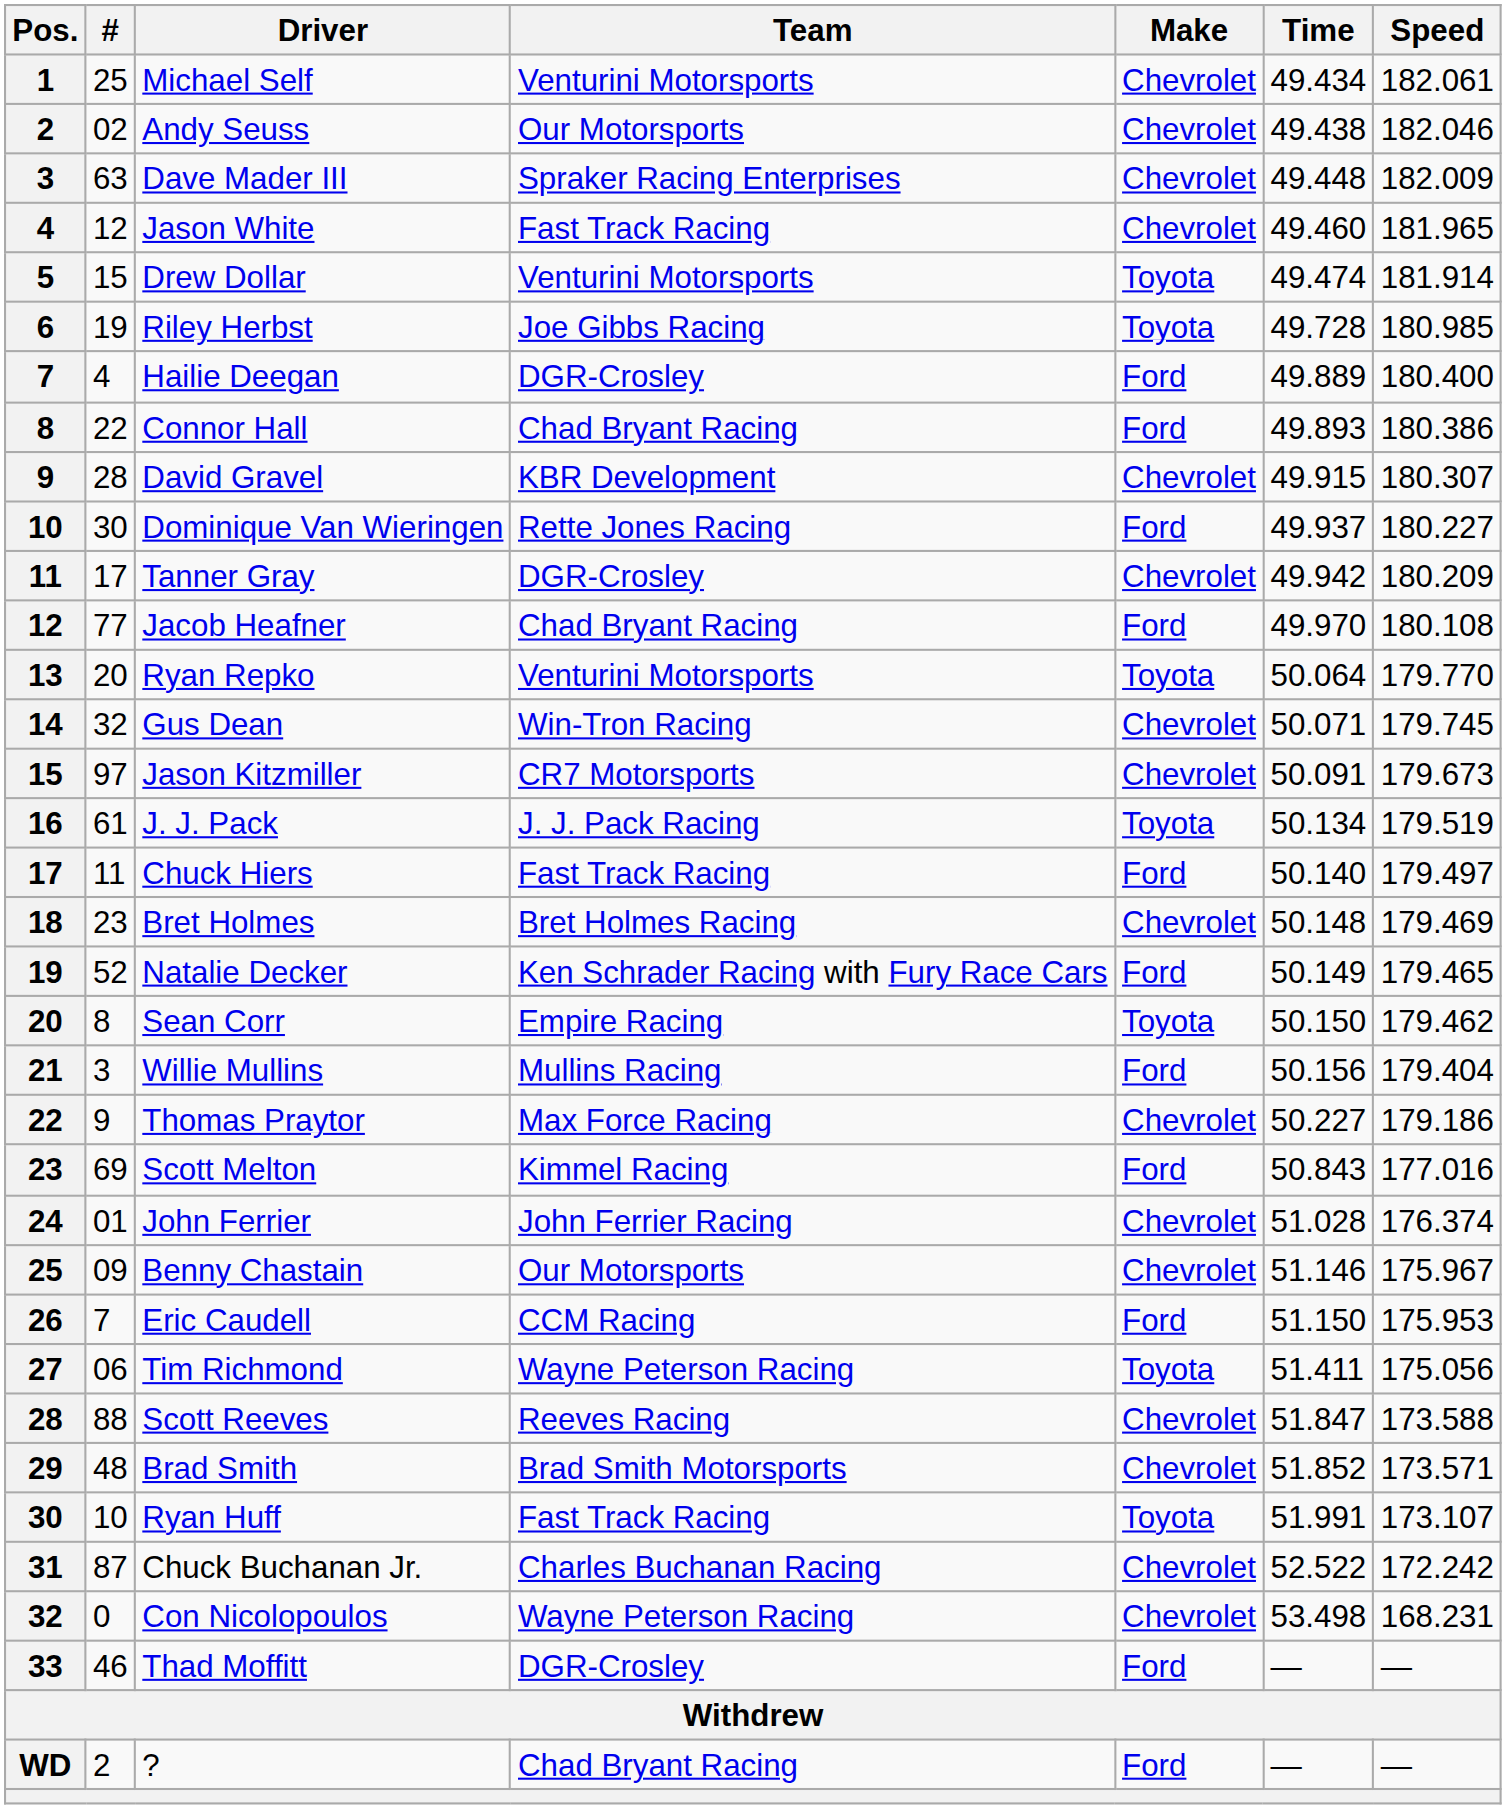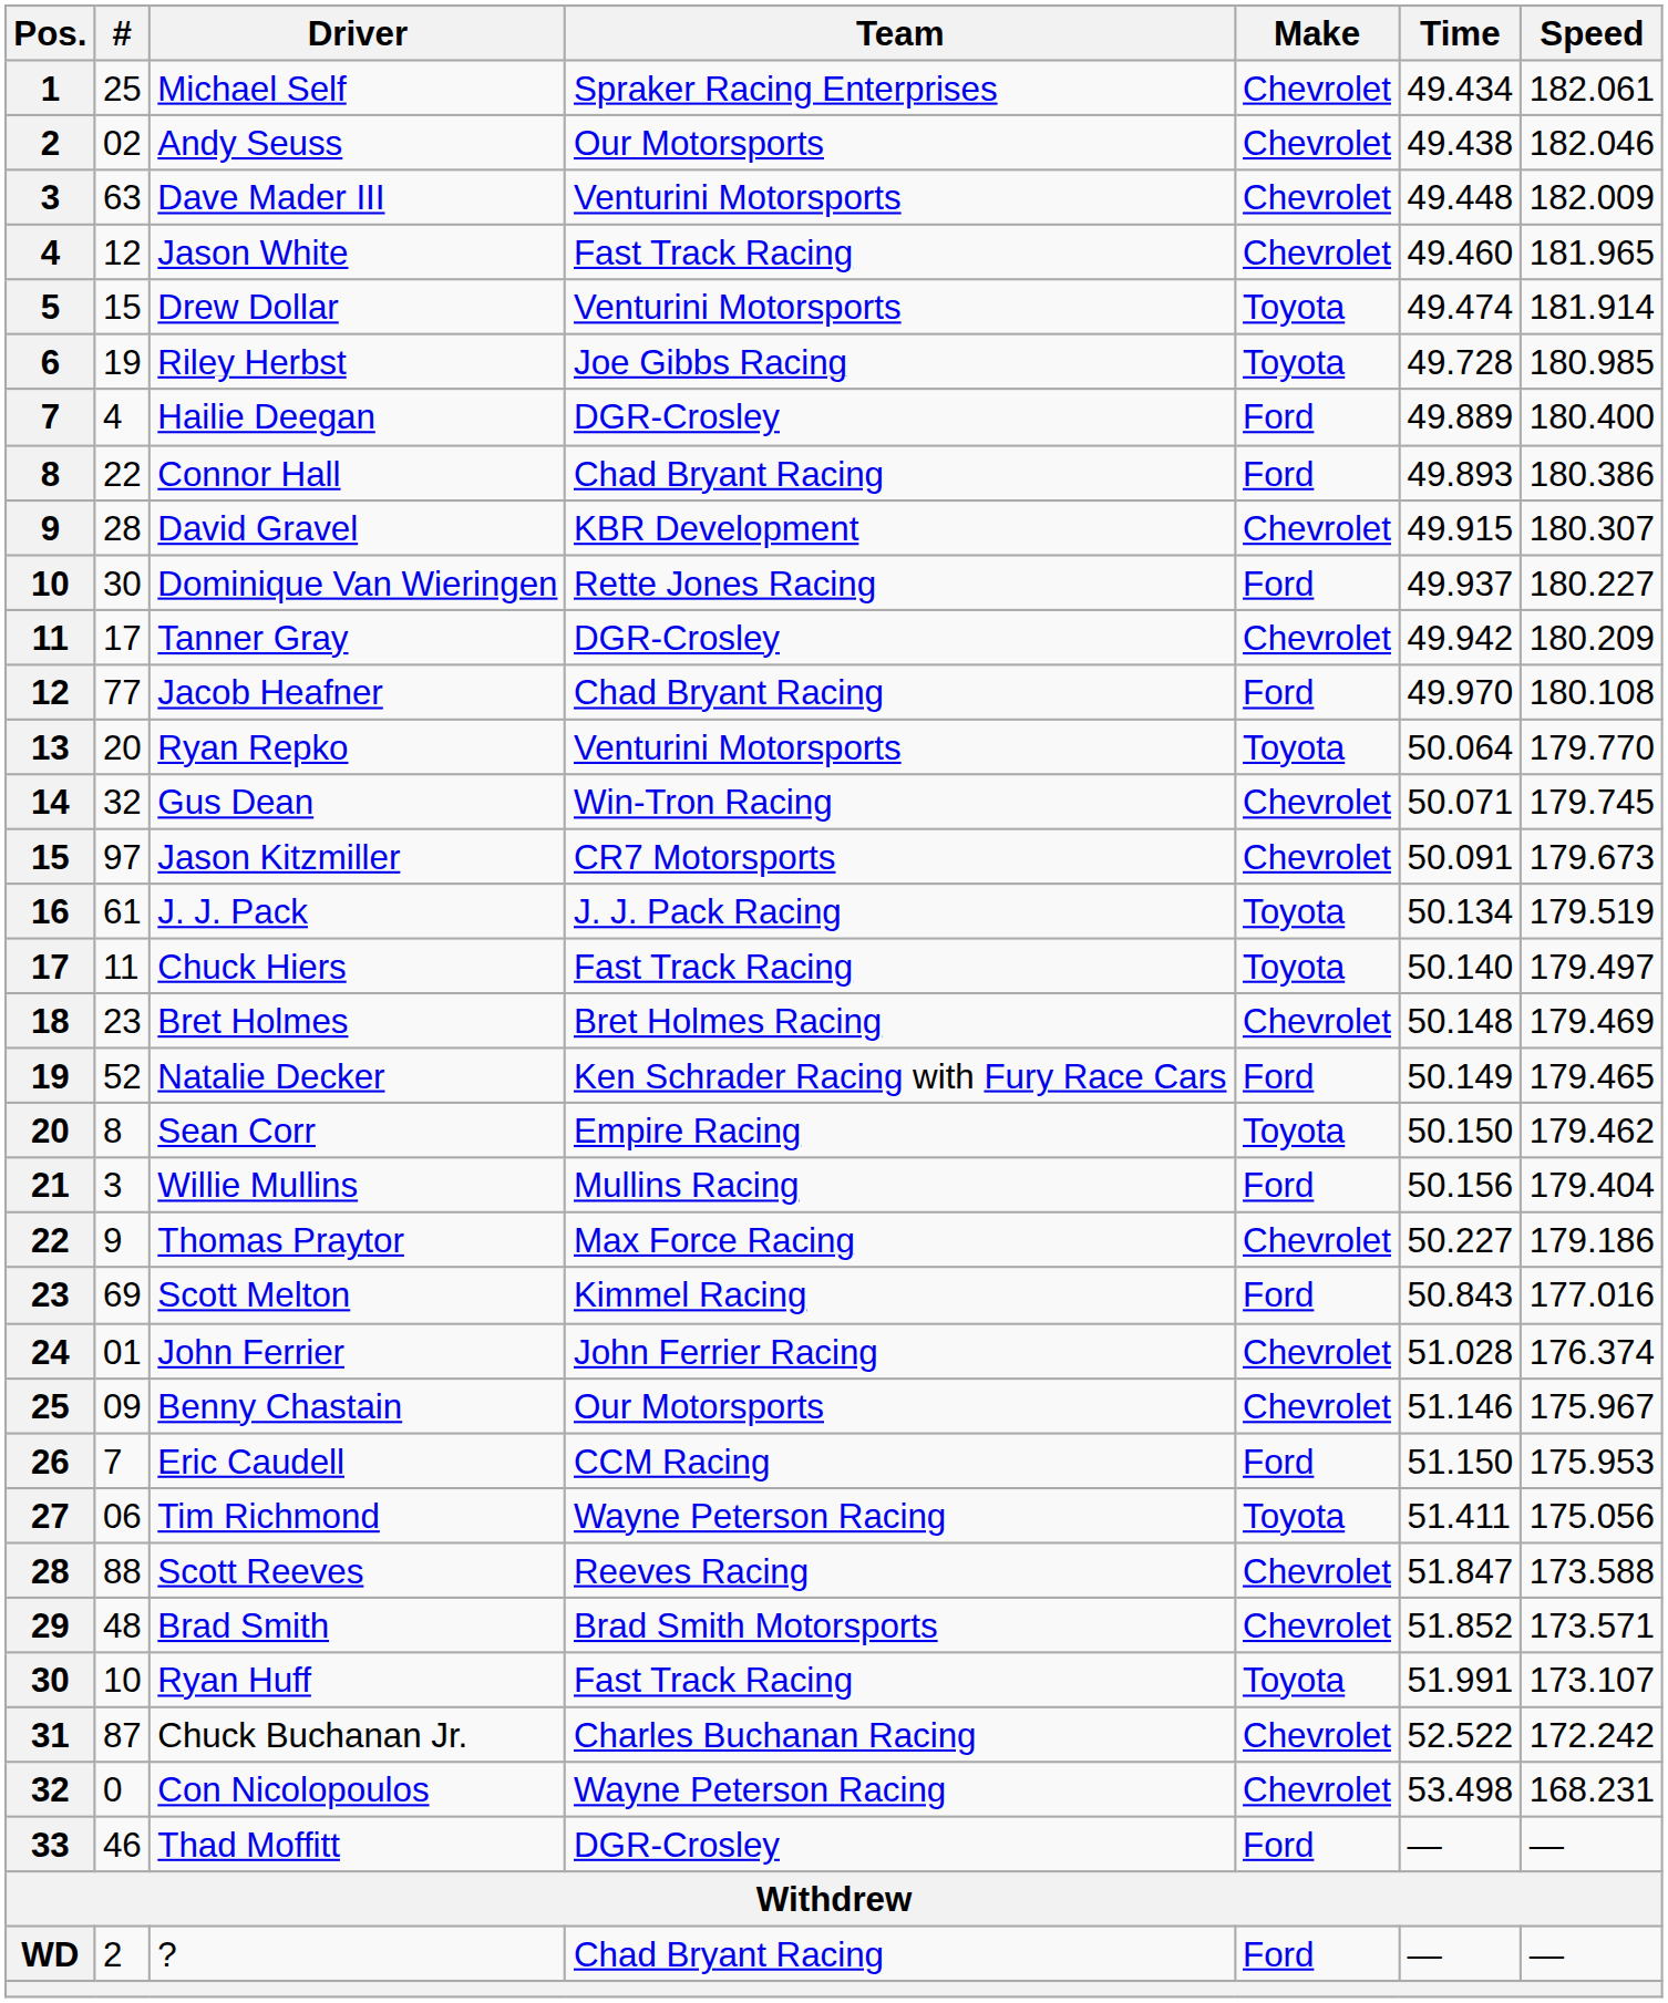 <table class="wikitable" style="font-size:95%">
 <tr>
 <th>Pos.</th>
 <th>#</th>
 <th>Driver</th>
 <th>Team</th>
 <th>Make</th>
 <th>Time</th>
 <th>Speed</th>
 </tr>
 <tr>
 <th>1</th>
 <td>25</td>
 <td><a href='#'>Michael Self</a></td>
-<td><a href='#'>Venturini Motorsports</a></td>
+<td><a href='#'>Spraker Racing Enterprises</a></td>
 <td><a href='#'>Chevrolet</a></td>
 <td>49.434</td>
 <td>182.061</td>
 </tr>
 <tr>
 <th>2</th>
 <td>02</td>
 <td><a href='#'>Andy Seuss</a></td>
 <td><a href='#'>Our Motorsports</a></td>
 <td><a href='#'>Chevrolet</a></td>
 <td>49.438</td>
 <td>182.046</td>
 </tr>
 <tr>
 <th>3</th>
 <td>63</td>
 <td><a href='#'>Dave Mader III</a></td>
-<td><a href='#'>Spraker Racing Enterprises</a></td>
+<td><a href='#'>Venturini Motorsports</a></td>
 <td><a href='#'>Chevrolet</a></td>
 <td>49.448</td>
 <td>182.009</td>
 </tr>
 <tr>
 <th>4</th>
 <td>12</td>
 <td><a href='#'>Jason White</a></td>
 <td><a href='#'>Fast Track Racing</a></td>
 <td><a href='#'>Chevrolet</a></td>
 <td>49.460</td>
 <td>181.965</td>
 </tr>
 <tr>
 <th>5</th>
 <td>15</td>
 <td><a href='#'>Drew Dollar</a></td>
 <td><a href='#'>Venturini Motorsports</a></td>
 <td><a href='#'>Toyota</a></td>
 <td>49.474</td>
 <td>181.914</td>
 </tr>
 <tr>
 <th>6</th>
 <td>19</td>
 <td><a href='#'>Riley Herbst</a></td>
 <td><a href='#'>Joe Gibbs Racing</a></td>
 <td><a href='#'>Toyota</a></td>
 <td>49.728</td>
 <td>180.985</td>
 </tr>
 <tr>
 <th>7</th>
 <td>4</td>
 <td><a href='#'>Hailie Deegan</a></td>
 <td><a href='#'>DGR-Crosley</a></td>
 <td><a href='#'>Ford</a></td>
 <td>49.889</td>
 <td>180.400</td>
 </tr>
 <tr>
 <th>8</th>
 <td>22</td>
 <td><a href='#'>Connor Hall</a></td>
 <td><a href='#'>Chad Bryant Racing</a></td>
 <td><a href='#'>Ford</a></td>
 <td>49.893</td>
 <td>180.386</td>
 </tr>
 <tr>
 <th>9</th>
 <td>28</td>
 <td><a href='#'>David Gravel</a></td>
 <td><a href='#'>KBR Development</a></td>
 <td><a href='#'>Chevrolet</a></td>
 <td>49.915</td>
 <td>180.307</td>
 </tr>
 <tr>
 <th>10</th>
 <td>30</td>
 <td><a href='#'>Dominique Van Wieringen</a></td>
 <td><a href='#'>Rette Jones Racing</a></td>
 <td><a href='#'>Ford</a></td>
 <td>49.937</td>
 <td>180.227</td>
 </tr>
 <tr>
 <th>11</th>
 <td>17</td>
 <td><a href='#'>Tanner Gray</a></td>
 <td><a href='#'>DGR-Crosley</a></td>
 <td><a href='#'>Chevrolet</a></td>
 <td>49.942</td>
 <td>180.209</td>
 </tr>
 <tr>
 <th>12</th>
 <td>77</td>
 <td><a href='#'>Jacob Heafner</a></td>
 <td><a href='#'>Chad Bryant Racing</a></td>
 <td><a href='#'>Ford</a></td>
 <td>49.970</td>
 <td>180.108</td>
 </tr>
 <tr>
 <th>13</th>
 <td>20</td>
 <td><a href='#'>Ryan Repko</a></td>
 <td><a href='#'>Venturini Motorsports</a></td>
 <td><a href='#'>Toyota</a></td>
 <td>50.064</td>
 <td>179.770</td>
 </tr>
 <tr>
 <th>14</th>
 <td>32</td>
 <td><a href='#'>Gus Dean</a></td>
 <td><a href='#'>Win-Tron Racing</a></td>
 <td><a href='#'>Chevrolet</a></td>
 <td>50.071</td>
 <td>179.745</td>
 </tr>
 <tr>
 <th>15</th>
 <td>97</td>
 <td><a href='#'>Jason Kitzmiller</a></td>
 <td><a href='#'>CR7 Motorsports</a></td>
 <td><a href='#'>Chevrolet</a></td>
 <td>50.091</td>
 <td>179.673</td>
 </tr>
 <tr>
 <th>16</th>
 <td>61</td>
 <td><a href='#'>J. J. Pack</a></td>
 <td><a href='#'>J. J. Pack Racing</a></td>
 <td><a href='#'>Toyota</a></td>
 <td>50.134</td>
 <td>179.519</td>
 </tr>
 <tr>
 <th>17</th>
 <td>11</td>
 <td><a href='#'>Chuck Hiers</a></td>
 <td><a href='#'>Fast Track Racing</a></td>
-<td><a href='#'>Ford</a></td>
+<td><a href='#'>Toyota</a></td>
 <td>50.140</td>
 <td>179.497</td>
 </tr>
 <tr>
 <th>18</th>
 <td>23</td>
 <td><a href='#'>Bret Holmes</a></td>
 <td><a href='#'>Bret Holmes Racing</a></td>
 <td><a href='#'>Chevrolet</a></td>
 <td>50.148</td>
 <td>179.469</td>
 </tr>
 <tr>
 <th>19</th>
 <td>52</td>
 <td><a href='#'>Natalie Decker</a></td>
 <td><a href='#'>Ken Schrader Racing</a> with <a href='#'>Fury Race Cars</a></td>
 <td><a href='#'>Ford</a></td>
 <td>50.149</td>
 <td>179.465</td>
 </tr>
 <tr>
 <th>20</th>
 <td>8</td>
 <td><a href='#'>Sean Corr</a></td>
 <td><a href='#'>Empire Racing</a></td>
 <td><a href='#'>Toyota</a></td>
 <td>50.150</td>
 <td>179.462</td>
 </tr>
 <tr>
 <th>21</th>
 <td>3</td>
 <td><a href='#'>Willie Mullins</a></td>
 <td><a href='#'>Mullins Racing</a></td>
 <td><a href='#'>Ford</a></td>
 <td>50.156</td>
 <td>179.404</td>
 </tr>
 <tr>
 <th>22</th>
 <td>9</td>
 <td><a href='#'>Thomas Praytor</a></td>
 <td><a href='#'>Max Force Racing</a></td>
 <td><a href='#'>Chevrolet</a></td>
 <td>50.227</td>
 <td>179.186</td>
 </tr>
 <tr>
 <th>23</th>
 <td>69</td>
 <td><a href='#'>Scott Melton</a></td>
 <td><a href='#'>Kimmel Racing</a></td>
 <td><a href='#'>Ford</a></td>
 <td>50.843</td>
 <td>177.016</td>
 </tr>
 <tr>
 <th>24</th>
 <td>01</td>
 <td><a href='#'>John Ferrier</a></td>
 <td><a href='#'>John Ferrier Racing</a></td>
 <td><a href='#'>Chevrolet</a></td>
 <td>51.028</td>
 <td>176.374</td>
 </tr>
 <tr>
 <th>25</th>
 <td>09</td>
 <td><a href='#'>Benny Chastain</a></td>
 <td><a href='#'>Our Motorsports</a></td>
 <td><a href='#'>Chevrolet</a></td>
 <td>51.146</td>
 <td>175.967</td>
 </tr>
 <tr>
 <th>26</th>
 <td>7</td>
 <td><a href='#'>Eric Caudell</a></td>
 <td><a href='#'>CCM Racing</a></td>
 <td><a href='#'>Ford</a></td>
 <td>51.150</td>
 <td>175.953</td>
 </tr>
 <tr>
 <th>27</th>
 <td>06</td>
 <td><a href='#'>Tim Richmond</a></td>
 <td><a href='#'>Wayne Peterson Racing</a></td>
 <td><a href='#'>Toyota</a></td>
 <td>51.411</td>
 <td>175.056</td>
 </tr>
 <tr>
 <th>28</th>
 <td>88</td>
 <td><a href='#'>Scott Reeves</a></td>
 <td><a href='#'>Reeves Racing</a></td>
 <td><a href='#'>Chevrolet</a></td>
 <td>51.847</td>
 <td>173.588</td>
 </tr>
 <tr>
 <th>29</th>
 <td>48</td>
 <td><a href='#'>Brad Smith</a></td>
 <td><a href='#'>Brad Smith Motorsports</a></td>
 <td><a href='#'>Chevrolet</a></td>
 <td>51.852</td>
 <td>173.571</td>
 </tr>
 <tr>
 <th>30</th>
 <td>10</td>
 <td><a href='#'>Ryan Huff</a></td>
 <td><a href='#'>Fast Track Racing</a></td>
 <td><a href='#'>Toyota</a></td>
 <td>51.991</td>
 <td>173.107</td>
 </tr>
 <tr>
 <th>31</th>
 <td>87</td>
 <td>Chuck Buchanan Jr.</td>
 <td><a href='#'>Charles Buchanan Racing</a></td>
 <td><a href='#'>Chevrolet</a></td>
 <td>52.522</td>
 <td>172.242</td>
 </tr>
 <tr>
 <th>32</th>
 <td>0</td>
 <td><a href='#'>Con Nicolopoulos</a></td>
 <td><a href='#'>Wayne Peterson Racing</a></td>
 <td><a href='#'>Chevrolet</a></td>
 <td>53.498</td>
 <td>168.231</td>
 </tr>
 <tr>
 <th>33</th>
 <td>46</td>
 <td><a href='#'>Thad Moffitt</a></td>
 <td><a href='#'>DGR-Crosley</a></td>
 <td><a href='#'>Ford</a></td>
 <td>—</td>
 <td>—</td>
 </tr>
 <tr>
 <th colspan="7">Withdrew</th>
 </tr>
 <tr>
 <th>WD</th>
 <td>2</td>
 <td>?</td>
 <td><a href='#'>Chad Bryant Racing</a></td>
 <td><a href='#'>Ford</a></td>
 <td>—</td>
 <td>—</td>
 </tr>
 <tr>
 <th colspan="7"></th>
 </tr>
 </table>
